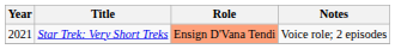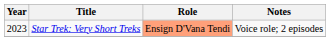 <table class="wikitable sortable">
 <tr>
 <th scope="col">Year</th>
 <th scope="col">Title</th>
 <th scope="col">Role</th>
 <th scope="col" class="unsortable">Notes</th>
 </tr>
 <tr>
-<td>2021</td>
+<td>2023</td>
 <td><em><a href='#'>Star Trek: Very Short Treks</a></em></td>
 <td style="background: lightsalmon;">Ensign D'Vana Tendi</td>
 <td>Voice role; 2 episodes</td>
 </tr>
 <tr>
 </tr>
 </table>
